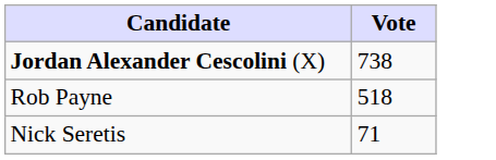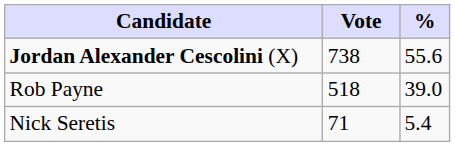 <table class="wikitable">
 <tr>
 <th style="background:#ddf; width:230px;">Candidate</th>
 <th style="background:#ddf; width:50px;">Vote</th>
+<th style="background:#ddf; width:30px;">%</th>
 </tr>
 <tr>
 <td><strong>Jordan Alexander Cescolini</strong> (X)</td>
 <td>738</td>
+<td>55.6</td>
 </tr>
 <tr>
 <td>Rob Payne</td>
 <td>518</td>
+<td>39.0</td>
 </tr>
 <tr>
 <td>Nick Seretis</td>
 <td>71</td>
+<td>5.4</td>
 </tr>
 </table>
